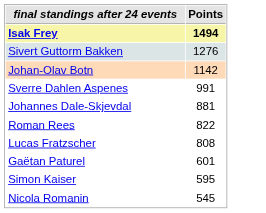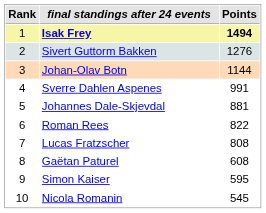 <table cellspacing="1" cellpadding="3" style="border:1px solid #AAAAAA;font-size:86%">
 <tr style="background-color: #E4E4E4;">
+<th style="border-bottom:1px solid #AAAAAA; width: 10px;">Rank</th>
 <th style="border-bottom:1px solid #AAAAAA; width: 210px;"><em>final standings after 24 events</em></th>
 <th style="border-bottom:1px solid #AAAAAA; width: 40px;">Points</th>
 </tr>
 <tr style="background:#f7f6a8;">
+<td align=center>1</td>
 <td> <strong><a href='#'>Isak Frey</a></strong> </td>
 <td align=center><strong>1494</strong></td>
 </tr>
 <tr style="background:#dce5e5;">
+<td align=center>2</td>
 <td> <a href='#'>Sivert Guttorm Bakken</a></td>
 <td align=center>1276</td>
 </tr>
 <tr style="background:#ffdab9;">
+<td align=center>3</td>
 <td> <a href='#'>Johan-Olav Botn</a></td>
-<td align=center>1142</td>
+<td align=center>1144</td>
 </tr>
 <tr>
+<td align=center>4</td>
 <td> <a href='#'>Sverre Dahlen Aspenes</a></td>
 <td align=center>991</td>
 </tr>
 <tr>
+<td align=center>5</td>
 <td> <a href='#'>Johannes Dale-Skjevdal</a></td>
 <td align=center>881</td>
 </tr>
 <tr>
+<td align=center>6</td>
 <td> <a href='#'>Roman Rees</a></td>
 <td align=center>822</td>
 </tr>
 <tr>
+<td align=center>7</td>
 <td> <a href='#'>Lucas Fratzscher</a></td>
 <td align=center>808</td>
 </tr>
 <tr>
+<td align=center>8</td>
 <td> <a href='#'>Gaëtan Paturel</a></td>
-<td align=center>601</td>
+<td align=center>608</td>
 </tr>
 <tr>
+<td align=center>9</td>
 <td> <a href='#'>Simon Kaiser</a></td>
 <td align=center>595</td>
 </tr>
 <tr>
+<td align=center>10</td>
 <td> <a href='#'>Nicola Romanin</a></td>
 <td align=center>545</td>
 </tr>
 </table>
